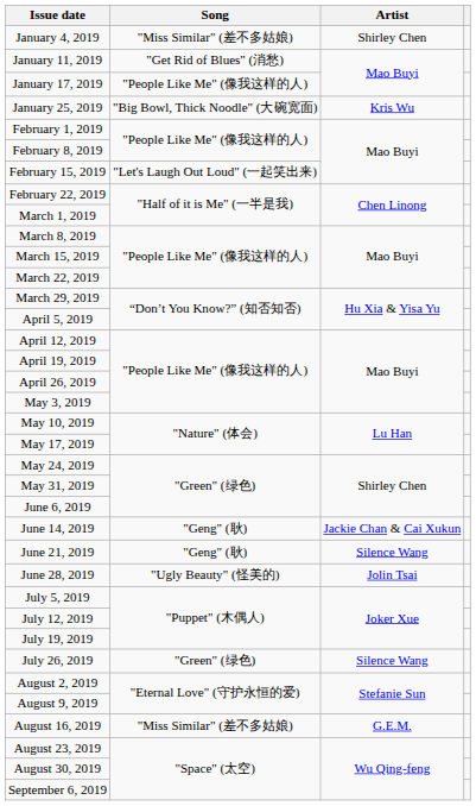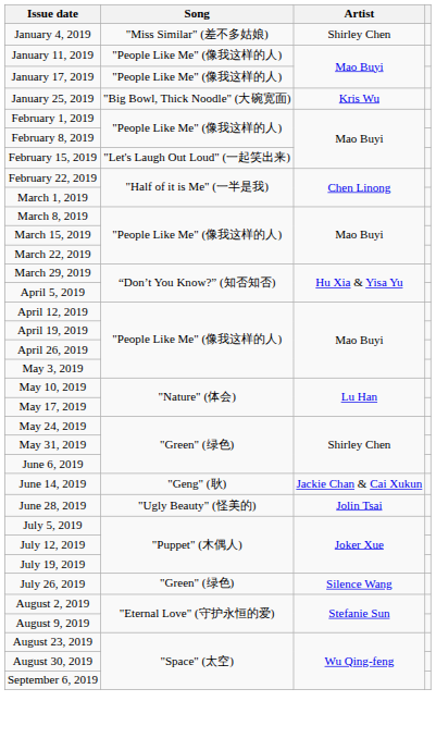 <table class="wikitable plainrowheaders" style="text-align:center">
 <tr>
 <th>Issue date</th>
 <th>Song</th>
 <th>Artist</th>
 <th></th>
 </tr>
 <tr>
 <td>January 4, 2019</td>
 <td>"Miss Similar" (差不多姑娘)</td>
 <td>Shirley Chen</td>
 <td></td>
 </tr>
 <tr>
 <td>January 11, 2019</td>
-<td>"Get Rid of Blues" (消愁)</td>
+<td>"People Like Me" (像我这样的人)</td>
 <td rowspan="2"><a href='#'>Mao Buyi</a></td>
 <td></td>
 </tr>
 <tr>
 <td>January 17, 2019</td>
 <td>"People Like Me" (像我这样的人)</td>
 <td></td>
 </tr>
 <tr>
 <td>January 25, 2019</td>
 <td>"Big Bowl, Thick Noodle" (大碗宽面)</td>
 <td><a href='#'>Kris Wu</a></td>
 <td></td>
 </tr>
 <tr>
 <td>February 1, 2019</td>
 <td rowspan="2">"People Like Me" (像我这样的人)</td>
 <td rowspan="3">Mao Buyi</td>
 <td></td>
 </tr>
 <tr>
 <td>February 8, 2019</td>
 <td></td>
 </tr>
 <tr>
 <td>February 15, 2019</td>
 <td>"Let's Laugh Out Loud" (一起笑出来)</td>
 <td></td>
 </tr>
 <tr>
 <td>February 22, 2019</td>
 <td rowspan="2">"Half of it is Me" (一半是我)</td>
 <td rowspan="2"><a href='#'>Chen Linong</a></td>
 <td></td>
 </tr>
 <tr>
 <td>March 1, 2019</td>
 <td></td>
 </tr>
 <tr>
 <td>March 8, 2019</td>
 <td rowspan="3">"People Like Me" (像我这样的人)</td>
 <td rowspan="3">Mao Buyi</td>
 <td></td>
 </tr>
 <tr>
 <td>March 15, 2019</td>
 <td></td>
 </tr>
 <tr>
 <td>March 22, 2019</td>
 <td></td>
 </tr>
 <tr>
 <td>March 29, 2019</td>
 <td rowspan="2">“Don’t You Know?” (知否知否)</td>
 <td rowspan="2"><a href='#'>Hu Xia</a> & <a href='#'>Yisa Yu</a></td>
 <td></td>
 </tr>
 <tr>
 <td>April 5, 2019</td>
 <td></td>
 </tr>
 <tr>
 <td>April 12, 2019</td>
 <td rowspan="4">"People Like Me" (像我这样的人)</td>
 <td rowspan="4">Mao Buyi</td>
 <td></td>
 </tr>
 <tr>
 <td>April 19, 2019</td>
 <td></td>
 </tr>
 <tr>
 <td>April 26, 2019</td>
 <td></td>
 </tr>
 <tr>
 <td>May 3, 2019</td>
 <td></td>
 </tr>
 <tr>
 <td>May 10, 2019</td>
 <td rowspan="2">"Nature" (体会)</td>
 <td rowspan="2"><a href='#'>Lu Han</a></td>
 <td></td>
 </tr>
 <tr>
 <td>May 17, 2019</td>
 <td></td>
 </tr>
 <tr>
 <td>May 24, 2019</td>
 <td rowspan="3">"Green" (绿色)</td>
 <td rowspan="3">Shirley Chen</td>
 <td></td>
 </tr>
 <tr>
 <td>May 31, 2019</td>
 <td></td>
 </tr>
 <tr>
 <td>June 6, 2019</td>
 <td></td>
 </tr>
 <tr>
 <td>June 14, 2019</td>
 <td>"Geng" (耿)</td>
 <td><a href='#'>Jackie Chan</a> & <a href='#'>Cai Xukun</a></td>
 <td></td>
 </tr>
 <tr>
-<td>June 21, 2019</td>
-<td>"Geng" (耿)</td>
-<td><a href='#'>Silence Wang</a></td>
-<td></td>
-</tr>
-<tr>
 <td>June 28, 2019</td>
 <td>"Ugly Beauty" (怪美的)</td>
 <td><a href='#'>Jolin Tsai</a></td>
 <td></td>
 </tr>
 <tr>
 <td>July 5, 2019</td>
 <td rowspan="3">"Puppet" (木偶人)</td>
 <td rowspan="3"><a href='#'>Joker Xue</a></td>
 <td></td>
 </tr>
 <tr>
 <td>July 12, 2019</td>
 <td></td>
 </tr>
 <tr>
 <td>July 19, 2019</td>
 <td></td>
 </tr>
 <tr>
 <td>July 26, 2019</td>
 <td>"Green" (绿色)</td>
 <td><a href='#'>Silence Wang</a></td>
 <td></td>
 </tr>
 <tr>
 <td>August 2, 2019</td>
 <td rowspan="2">"Eternal Love" (守护永恒的爱)</td>
 <td rowspan="2"><a href='#'>Stefanie Sun</a></td>
 <td></td>
 </tr>
 <tr>
 <td>August 9, 2019</td>
 <td></td>
 </tr>
 <tr>
-<td>August 16, 2019</td>
-<td>"Miss Similar" (差不多姑娘)</td>
-<td><a href='#'>G.E.M.</a></td>
-<td></td>
-</tr>
-<tr>
 <td>August 23, 2019</td>
 <td rowspan="3">"Space" (太空)</td>
 <td rowspan="3"><a href='#'>Wu Qing-feng</a></td>
 <td></td>
 </tr>
 <tr>
 <td>August 30, 2019</td>
 <td></td>
 </tr>
 <tr>
 <td>September 6, 2019</td>
 <td></td>
 </tr>
 </table>
